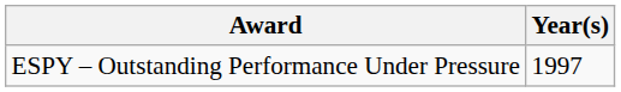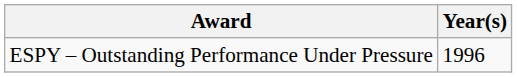 <table class="wikitable">
 <tr>
 <th>Award</th>
 <th>Year(s)</th>
 </tr>
 <tr>
 <td>ESPY – Outstanding Performance Under Pressure</td>
-<td>1997</td>
+<td>1996</td>
 </tr>
 </table>
